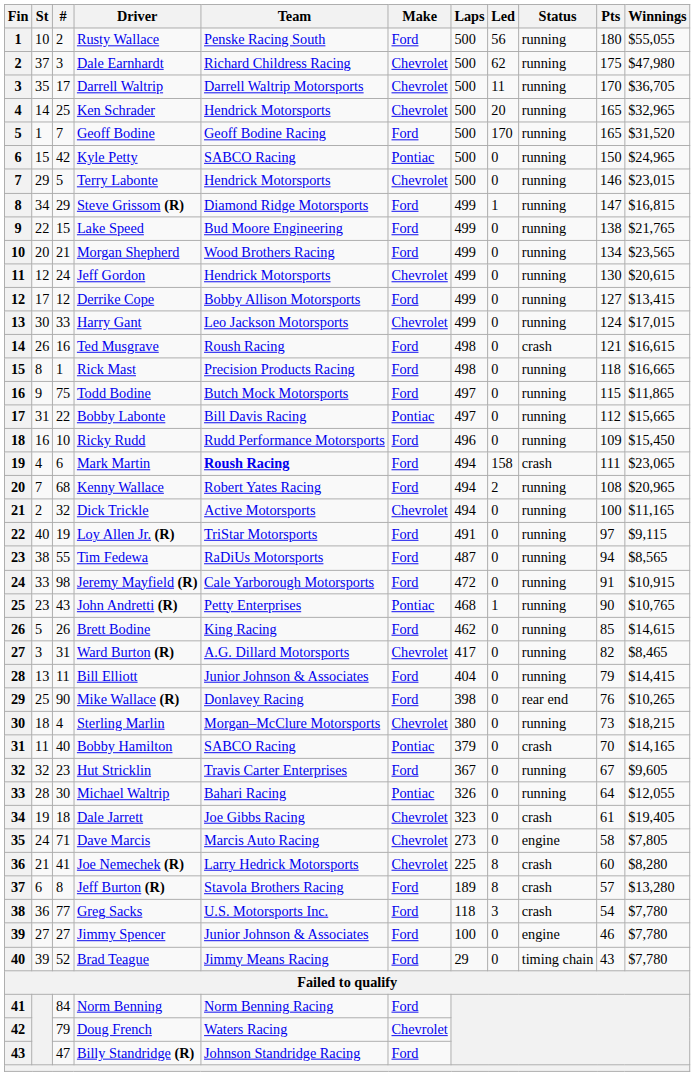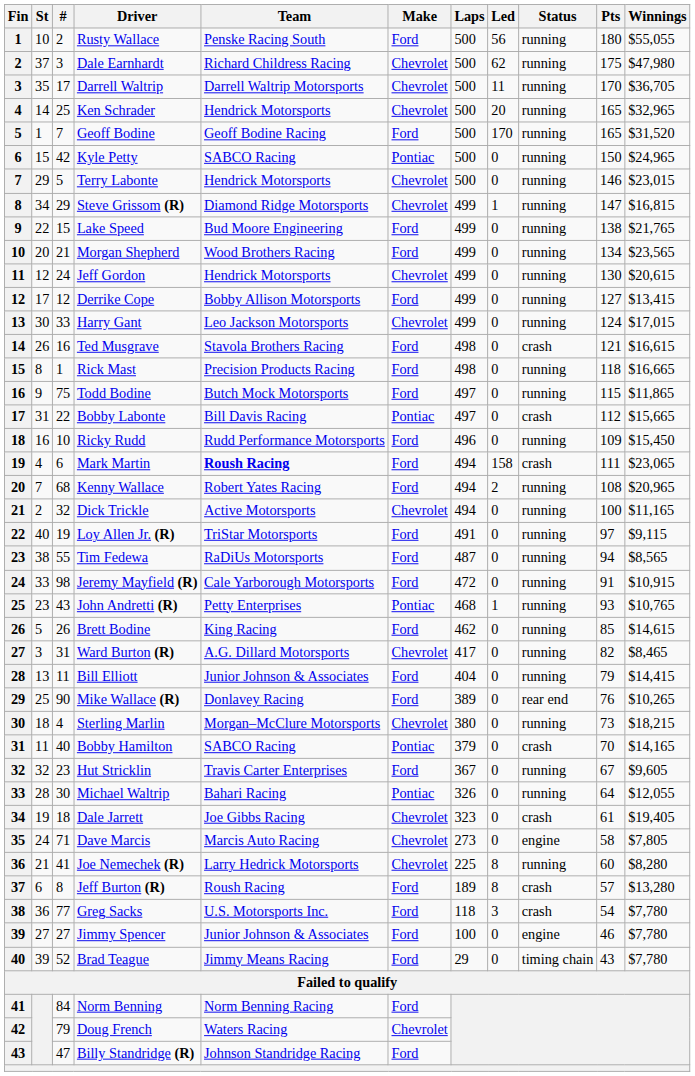 <table class="wikitable" style="font-size:95%">
 <tr>
 <th>Fin</th>
 <th>St</th>
 <th>#</th>
 <th>Driver</th>
 <th>Team</th>
 <th>Make</th>
 <th>Laps</th>
 <th>Led</th>
 <th>Status</th>
 <th>Pts</th>
 <th>Winnings</th>
 </tr>
 <tr>
 <th>1</th>
 <td>10</td>
 <td>2</td>
 <td><a href='#'>Rusty Wallace</a></td>
 <td><a href='#'>Penske Racing South</a></td>
 <td><a href='#'>Ford</a></td>
 <td>500</td>
 <td>56</td>
 <td>running</td>
 <td>180</td>
 <td>$55,055</td>
 </tr>
 <tr>
 <th>2</th>
 <td>37</td>
 <td>3</td>
 <td><a href='#'>Dale Earnhardt</a></td>
 <td><a href='#'>Richard Childress Racing</a></td>
 <td><a href='#'>Chevrolet</a></td>
 <td>500</td>
 <td>62</td>
 <td>running</td>
 <td>175</td>
 <td>$47,980</td>
 </tr>
 <tr>
 <th>3</th>
 <td>35</td>
 <td>17</td>
 <td><a href='#'>Darrell Waltrip</a></td>
 <td><a href='#'>Darrell Waltrip Motorsports</a></td>
 <td><a href='#'>Chevrolet</a></td>
 <td>500</td>
 <td>11</td>
 <td>running</td>
 <td>170</td>
 <td>$36,705</td>
 </tr>
 <tr>
 <th>4</th>
 <td>14</td>
 <td>25</td>
 <td><a href='#'>Ken Schrader</a></td>
 <td><a href='#'>Hendrick Motorsports</a></td>
 <td><a href='#'>Chevrolet</a></td>
 <td>500</td>
 <td>20</td>
 <td>running</td>
 <td>165</td>
 <td>$32,965</td>
 </tr>
 <tr>
 <th>5</th>
 <td>1</td>
 <td>7</td>
 <td><a href='#'>Geoff Bodine</a></td>
 <td><a href='#'>Geoff Bodine Racing</a></td>
 <td><a href='#'>Ford</a></td>
 <td>500</td>
 <td>170</td>
 <td>running</td>
 <td>165</td>
 <td>$31,520</td>
 </tr>
 <tr>
 <th>6</th>
 <td>15</td>
 <td>42</td>
 <td><a href='#'>Kyle Petty</a></td>
 <td><a href='#'>SABCO Racing</a></td>
 <td><a href='#'>Pontiac</a></td>
 <td>500</td>
 <td>0</td>
 <td>running</td>
 <td>150</td>
 <td>$24,965</td>
 </tr>
 <tr>
 <th>7</th>
 <td>29</td>
 <td>5</td>
 <td><a href='#'>Terry Labonte</a></td>
 <td><a href='#'>Hendrick Motorsports</a></td>
 <td><a href='#'>Chevrolet</a></td>
 <td>500</td>
 <td>0</td>
 <td>running</td>
 <td>146</td>
 <td>$23,015</td>
 </tr>
 <tr>
 <th>8</th>
 <td>34</td>
 <td>29</td>
 <td><a href='#'>Steve Grissom</a> <strong>(R)</strong></td>
 <td><a href='#'>Diamond Ridge Motorsports</a></td>
-<td><a href='#'>Ford</a></td>
+<td><a href='#'>Chevrolet</a></td>
 <td>499</td>
 <td>1</td>
 <td>running</td>
 <td>147</td>
 <td>$16,815</td>
 </tr>
 <tr>
 <th>9</th>
 <td>22</td>
 <td>15</td>
 <td><a href='#'>Lake Speed</a></td>
 <td><a href='#'>Bud Moore Engineering</a></td>
 <td><a href='#'>Ford</a></td>
 <td>499</td>
 <td>0</td>
 <td>running</td>
 <td>138</td>
 <td>$21,765</td>
 </tr>
 <tr>
 <th>10</th>
 <td>20</td>
 <td>21</td>
 <td><a href='#'>Morgan Shepherd</a></td>
 <td><a href='#'>Wood Brothers Racing</a></td>
 <td><a href='#'>Ford</a></td>
 <td>499</td>
 <td>0</td>
 <td>running</td>
 <td>134</td>
 <td>$23,565</td>
 </tr>
 <tr>
 <th>11</th>
 <td>12</td>
 <td>24</td>
 <td><a href='#'>Jeff Gordon</a></td>
 <td><a href='#'>Hendrick Motorsports</a></td>
 <td><a href='#'>Chevrolet</a></td>
 <td>499</td>
 <td>0</td>
 <td>running</td>
 <td>130</td>
 <td>$20,615</td>
 </tr>
 <tr>
 <th>12</th>
 <td>17</td>
 <td>12</td>
 <td><a href='#'>Derrike Cope</a></td>
 <td><a href='#'>Bobby Allison Motorsports</a></td>
 <td><a href='#'>Ford</a></td>
 <td>499</td>
 <td>0</td>
 <td>running</td>
 <td>127</td>
 <td>$13,415</td>
 </tr>
 <tr>
 <th>13</th>
 <td>30</td>
 <td>33</td>
 <td><a href='#'>Harry Gant</a></td>
 <td><a href='#'>Leo Jackson Motorsports</a></td>
 <td><a href='#'>Chevrolet</a></td>
 <td>499</td>
 <td>0</td>
 <td>running</td>
 <td>124</td>
 <td>$17,015</td>
 </tr>
 <tr>
 <th>14</th>
 <td>26</td>
 <td>16</td>
 <td><a href='#'>Ted Musgrave</a></td>
-<td><a href='#'>Roush Racing</a></td>
+<td><a href='#'>Stavola Brothers Racing</a></td>
 <td><a href='#'>Ford</a></td>
 <td>498</td>
 <td>0</td>
 <td>crash</td>
 <td>121</td>
 <td>$16,615</td>
 </tr>
 <tr>
 <th>15</th>
 <td>8</td>
 <td>1</td>
 <td><a href='#'>Rick Mast</a></td>
 <td><a href='#'>Precision Products Racing</a></td>
 <td><a href='#'>Ford</a></td>
 <td>498</td>
 <td>0</td>
 <td>running</td>
 <td>118</td>
 <td>$16,665</td>
 </tr>
 <tr>
 <th>16</th>
 <td>9</td>
 <td>75</td>
 <td><a href='#'>Todd Bodine</a></td>
 <td><a href='#'>Butch Mock Motorsports</a></td>
 <td><a href='#'>Ford</a></td>
 <td>497</td>
 <td>0</td>
 <td>running</td>
 <td>115</td>
 <td>$11,865</td>
 </tr>
 <tr>
 <th>17</th>
 <td>31</td>
 <td>22</td>
 <td><a href='#'>Bobby Labonte</a></td>
 <td><a href='#'>Bill Davis Racing</a></td>
 <td><a href='#'>Pontiac</a></td>
 <td>497</td>
 <td>0</td>
-<td>running</td>
+<td>crash</td>
 <td>112</td>
 <td>$15,665</td>
 </tr>
 <tr>
 <th>18</th>
 <td>16</td>
 <td>10</td>
 <td><a href='#'>Ricky Rudd</a></td>
 <td><a href='#'>Rudd Performance Motorsports</a></td>
 <td><a href='#'>Ford</a></td>
 <td>496</td>
 <td>0</td>
 <td>running</td>
 <td>109</td>
 <td>$15,450</td>
 </tr>
 <tr>
 <th>19</th>
 <td>4</td>
 <td>6</td>
 <td><a href='#'>Mark Martin</a></td>
 <td><strong><a href='#'>Roush Racing</a></strong></td>
 <td><a href='#'>Ford</a></td>
 <td>494</td>
 <td>158</td>
 <td>crash</td>
 <td>111</td>
 <td>$23,065</td>
 </tr>
 <tr>
 <th>20</th>
 <td>7</td>
 <td>68</td>
 <td><a href='#'>Kenny Wallace</a></td>
 <td><a href='#'>Robert Yates Racing</a></td>
 <td><a href='#'>Ford</a></td>
 <td>494</td>
 <td>2</td>
 <td>running</td>
 <td>108</td>
 <td>$20,965</td>
 </tr>
 <tr>
 <th>21</th>
 <td>2</td>
 <td>32</td>
 <td><a href='#'>Dick Trickle</a></td>
 <td><a href='#'>Active Motorsports</a></td>
 <td><a href='#'>Chevrolet</a></td>
 <td>494</td>
 <td>0</td>
 <td>running</td>
 <td>100</td>
 <td>$11,165</td>
 </tr>
 <tr>
 <th>22</th>
 <td>40</td>
 <td>19</td>
 <td><a href='#'>Loy Allen Jr.</a> <strong>(R)</strong></td>
 <td><a href='#'>TriStar Motorsports</a></td>
 <td><a href='#'>Ford</a></td>
 <td>491</td>
 <td>0</td>
 <td>running</td>
 <td>97</td>
 <td>$9,115</td>
 </tr>
 <tr>
 <th>23</th>
 <td>38</td>
 <td>55</td>
 <td><a href='#'>Tim Fedewa</a></td>
 <td><a href='#'>RaDiUs Motorsports</a></td>
 <td><a href='#'>Ford</a></td>
 <td>487</td>
 <td>0</td>
 <td>running</td>
 <td>94</td>
 <td>$8,565</td>
 </tr>
 <tr>
 <th>24</th>
 <td>33</td>
 <td>98</td>
 <td><a href='#'>Jeremy Mayfield</a> <strong>(R)</strong></td>
 <td><a href='#'>Cale Yarborough Motorsports</a></td>
 <td><a href='#'>Ford</a></td>
 <td>472</td>
 <td>0</td>
 <td>running</td>
 <td>91</td>
 <td>$10,915</td>
 </tr>
 <tr>
 <th>25</th>
 <td>23</td>
 <td>43</td>
 <td><a href='#'>John Andretti</a> <strong>(R)</strong></td>
 <td><a href='#'>Petty Enterprises</a></td>
 <td><a href='#'>Pontiac</a></td>
 <td>468</td>
 <td>1</td>
 <td>running</td>
-<td>90</td>
+<td>93</td>
 <td>$10,765</td>
 </tr>
 <tr>
 <th>26</th>
 <td>5</td>
 <td>26</td>
 <td><a href='#'>Brett Bodine</a></td>
 <td><a href='#'>King Racing</a></td>
 <td><a href='#'>Ford</a></td>
 <td>462</td>
 <td>0</td>
 <td>running</td>
 <td>85</td>
 <td>$14,615</td>
 </tr>
 <tr>
 <th>27</th>
 <td>3</td>
 <td>31</td>
 <td><a href='#'>Ward Burton</a> <strong>(R)</strong></td>
 <td><a href='#'>A.G. Dillard Motorsports</a></td>
 <td><a href='#'>Chevrolet</a></td>
 <td>417</td>
 <td>0</td>
 <td>running</td>
 <td>82</td>
 <td>$8,465</td>
 </tr>
 <tr>
 <th>28</th>
 <td>13</td>
 <td>11</td>
 <td><a href='#'>Bill Elliott</a></td>
 <td><a href='#'>Junior Johnson & Associates</a></td>
 <td><a href='#'>Ford</a></td>
 <td>404</td>
 <td>0</td>
 <td>running</td>
 <td>79</td>
 <td>$14,415</td>
 </tr>
 <tr>
 <th>29</th>
 <td>25</td>
 <td>90</td>
 <td><a href='#'>Mike Wallace</a> <strong>(R)</strong></td>
 <td><a href='#'>Donlavey Racing</a></td>
 <td><a href='#'>Ford</a></td>
-<td>398</td>
+<td>389</td>
 <td>0</td>
 <td>rear end</td>
 <td>76</td>
 <td>$10,265</td>
 </tr>
 <tr>
 <th>30</th>
 <td>18</td>
 <td>4</td>
 <td><a href='#'>Sterling Marlin</a></td>
 <td><a href='#'>Morgan–McClure Motorsports</a></td>
 <td><a href='#'>Chevrolet</a></td>
 <td>380</td>
 <td>0</td>
 <td>running</td>
 <td>73</td>
 <td>$18,215</td>
 </tr>
 <tr>
 <th>31</th>
 <td>11</td>
 <td>40</td>
 <td><a href='#'>Bobby Hamilton</a></td>
 <td><a href='#'>SABCO Racing</a></td>
 <td><a href='#'>Pontiac</a></td>
 <td>379</td>
 <td>0</td>
 <td>crash</td>
 <td>70</td>
 <td>$14,165</td>
 </tr>
 <tr>
 <th>32</th>
 <td>32</td>
 <td>23</td>
 <td><a href='#'>Hut Stricklin</a></td>
 <td><a href='#'>Travis Carter Enterprises</a></td>
 <td><a href='#'>Ford</a></td>
 <td>367</td>
 <td>0</td>
 <td>running</td>
 <td>67</td>
 <td>$9,605</td>
 </tr>
 <tr>
 <th>33</th>
 <td>28</td>
 <td>30</td>
 <td><a href='#'>Michael Waltrip</a></td>
 <td><a href='#'>Bahari Racing</a></td>
 <td><a href='#'>Pontiac</a></td>
 <td>326</td>
 <td>0</td>
 <td>running</td>
 <td>64</td>
 <td>$12,055</td>
 </tr>
 <tr>
 <th>34</th>
 <td>19</td>
 <td>18</td>
 <td><a href='#'>Dale Jarrett</a></td>
 <td><a href='#'>Joe Gibbs Racing</a></td>
 <td><a href='#'>Chevrolet</a></td>
 <td>323</td>
 <td>0</td>
 <td>crash</td>
 <td>61</td>
 <td>$19,405</td>
 </tr>
 <tr>
 <th>35</th>
 <td>24</td>
 <td>71</td>
 <td><a href='#'>Dave Marcis</a></td>
 <td><a href='#'>Marcis Auto Racing</a></td>
 <td><a href='#'>Chevrolet</a></td>
 <td>273</td>
 <td>0</td>
 <td>engine</td>
 <td>58</td>
 <td>$7,805</td>
 </tr>
 <tr>
 <th>36</th>
 <td>21</td>
 <td>41</td>
 <td><a href='#'>Joe Nemechek</a> <strong>(R)</strong></td>
 <td><a href='#'>Larry Hedrick Motorsports</a></td>
 <td><a href='#'>Chevrolet</a></td>
 <td>225</td>
 <td>8</td>
-<td>crash</td>
+<td>running</td>
 <td>60</td>
 <td>$8,280</td>
 </tr>
 <tr>
 <th>37</th>
 <td>6</td>
 <td>8</td>
 <td><a href='#'>Jeff Burton</a> <strong>(R)</strong></td>
-<td><a href='#'>Stavola Brothers Racing</a></td>
+<td><a href='#'>Roush Racing</a></td>
 <td><a href='#'>Ford</a></td>
 <td>189</td>
 <td>8</td>
 <td>crash</td>
 <td>57</td>
 <td>$13,280</td>
 </tr>
 <tr>
 <th>38</th>
 <td>36</td>
 <td>77</td>
 <td><a href='#'>Greg Sacks</a></td>
 <td><a href='#'>U.S. Motorsports Inc.</a></td>
 <td><a href='#'>Ford</a></td>
 <td>118</td>
 <td>3</td>
 <td>crash</td>
 <td>54</td>
 <td>$7,780</td>
 </tr>
 <tr>
 <th>39</th>
 <td>27</td>
 <td>27</td>
 <td><a href='#'>Jimmy Spencer</a></td>
 <td><a href='#'>Junior Johnson & Associates</a></td>
 <td><a href='#'>Ford</a></td>
 <td>100</td>
 <td>0</td>
 <td>engine</td>
 <td>46</td>
 <td>$7,780</td>
 </tr>
 <tr>
 <th>40</th>
 <td>39</td>
 <td>52</td>
 <td><a href='#'>Brad Teague</a></td>
 <td><a href='#'>Jimmy Means Racing</a></td>
 <td><a href='#'>Ford</a></td>
 <td>29</td>
 <td>0</td>
 <td>timing chain</td>
 <td>43</td>
 <td>$7,780</td>
 </tr>
 <tr>
 <th colspan="11">Failed to qualify</th>
 </tr>
 <tr>
 <th>41</th>
 <th rowspan="3"></th>
 <td>84</td>
 <td><a href='#'>Norm Benning</a></td>
 <td><a href='#'>Norm Benning Racing</a></td>
 <td><a href='#'>Ford</a></td>
 <th colspan="5" rowspan="3"></th>
 </tr>
 <tr>
 <th>42</th>
 <td>79</td>
 <td><a href='#'>Doug French</a></td>
 <td><a href='#'>Waters Racing</a></td>
 <td><a href='#'>Chevrolet</a></td>
 </tr>
 <tr>
 <th>43</th>
 <td>47</td>
 <td><a href='#'>Billy Standridge</a> <strong>(R)</strong></td>
 <td><a href='#'>Johnson Standridge Racing</a></td>
 <td><a href='#'>Ford</a></td>
 </tr>
 <tr>
 <th colspan="11"></th>
 </tr>
 </table>
